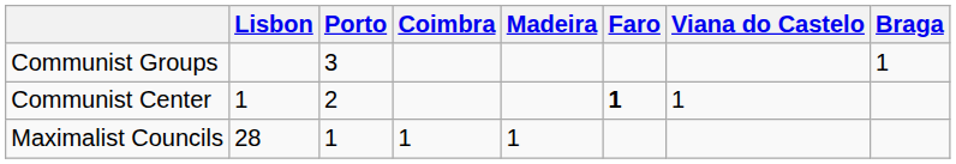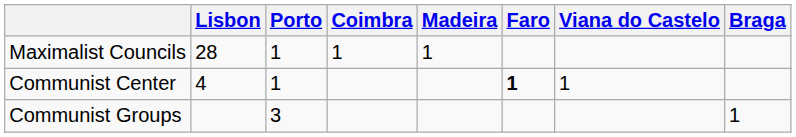 <table class = "wikitable">
 <tr>
 <th></th>
 <th><a href='#'>Lisbon</a></th>
 <th><a href='#'>Porto</a></th>
 <th><a href='#'>Coimbra</a></th>
 <th><a href='#'>Madeira</a></th>
 <th><a href='#'>Faro</a></th>
 <th><a href='#'>Viana do Castelo</a></th>
 <th><a href='#'>Braga</a></th>
 </tr>
 <tr>
+<td>Maximalist Councils</td>
+<td>28</td>
+<td>1</td>
+<td>1</td>
+<td>1</td>
+<td></td>
+<td></td>
+<td></td>
+</tr>
+<tr>
+<td>Communist Center</td>
+<td>4</td>
+<td>1</td>
+<td></td>
+<td></td>
+<td><strong>1</strong></td>
+<td>1</td>
+<td></td>
+</tr>
+<tr>
 <td>Communist Groups</td>
 <td></td>
 <td>3</td>
 <td></td>
 <td></td>
 <td></td>
 <td></td>
 <td>1</td>
 </tr>
-<tr>
-<td>Communist Center</td>
-<td>1</td>
-<td>2</td>
-<td></td>
-<td></td>
-<td><strong>1</strong></td>
-<td>1</td>
-<td></td>
-</tr>
-<tr>
-<td>Maximalist Councils</td>
-<td>28</td>
-<td>1</td>
-<td>1</td>
-<td>1</td>
-<td></td>
-<td></td>
-<td></td>
-</tr>
 </table>
